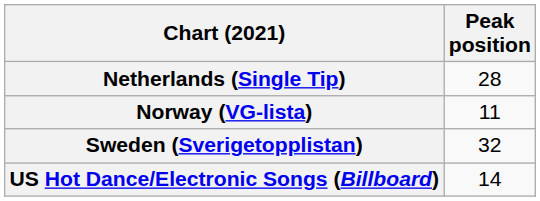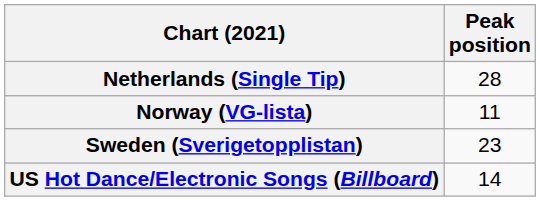 <table class="wikitable plainrowheaders sortable" style="text-align:center;">
 <tr>
 <th>Chart (2021)</th>
 <th>Peak<br>position</th>
 </tr>
 <tr>
 <th scope="row">Netherlands (<a href='#'>Single Tip</a>)</th>
 <td>28</td>
 </tr>
 <tr>
 <th scope="row">Norway (<a href='#'>VG-lista</a>)</th>
 <td>11</td>
 </tr>
 <tr>
 <th scope="row">Sweden (<a href='#'>Sverigetopplistan</a>)</th>
-<td>32</td>
+<td>23</td>
 </tr>
 <tr>
 <th scope="row">US <a href='#'>Hot Dance/Electronic Songs</a> (<em><a href='#'>Billboard</a></em>)</th>
 <td>14</td>
 </tr>
 </table>
